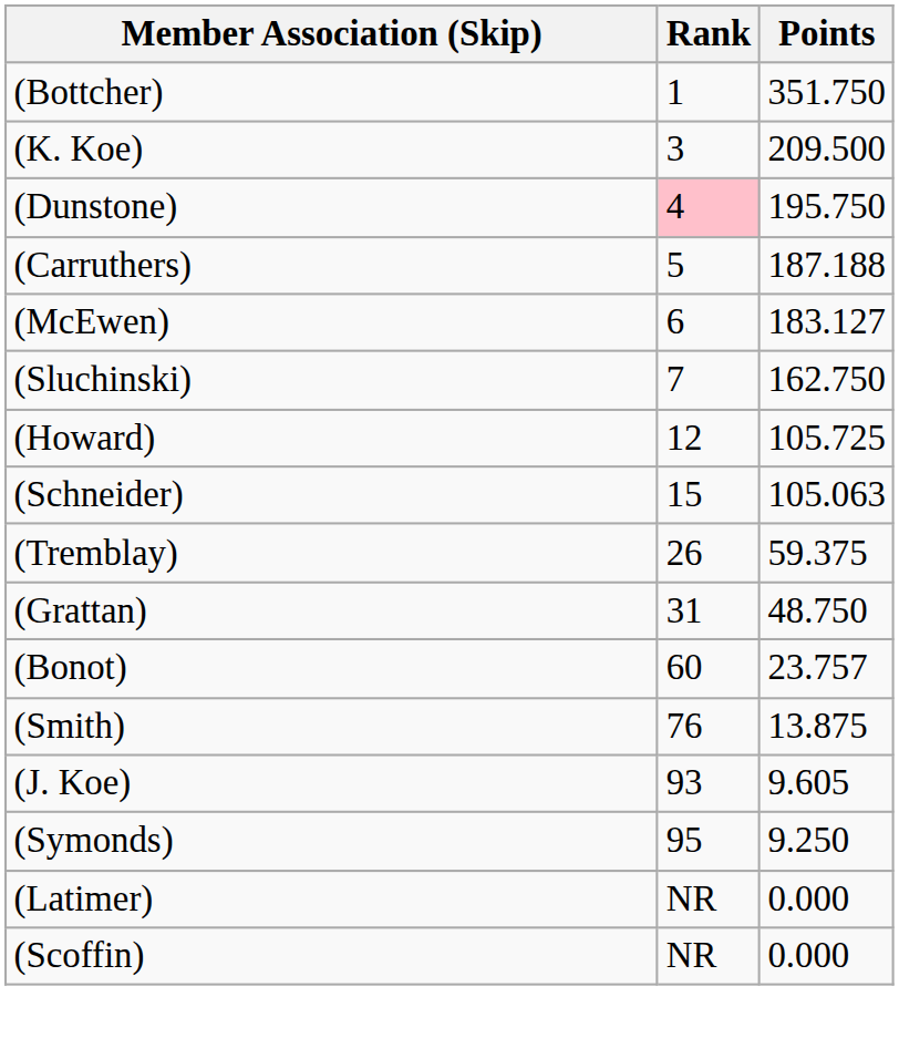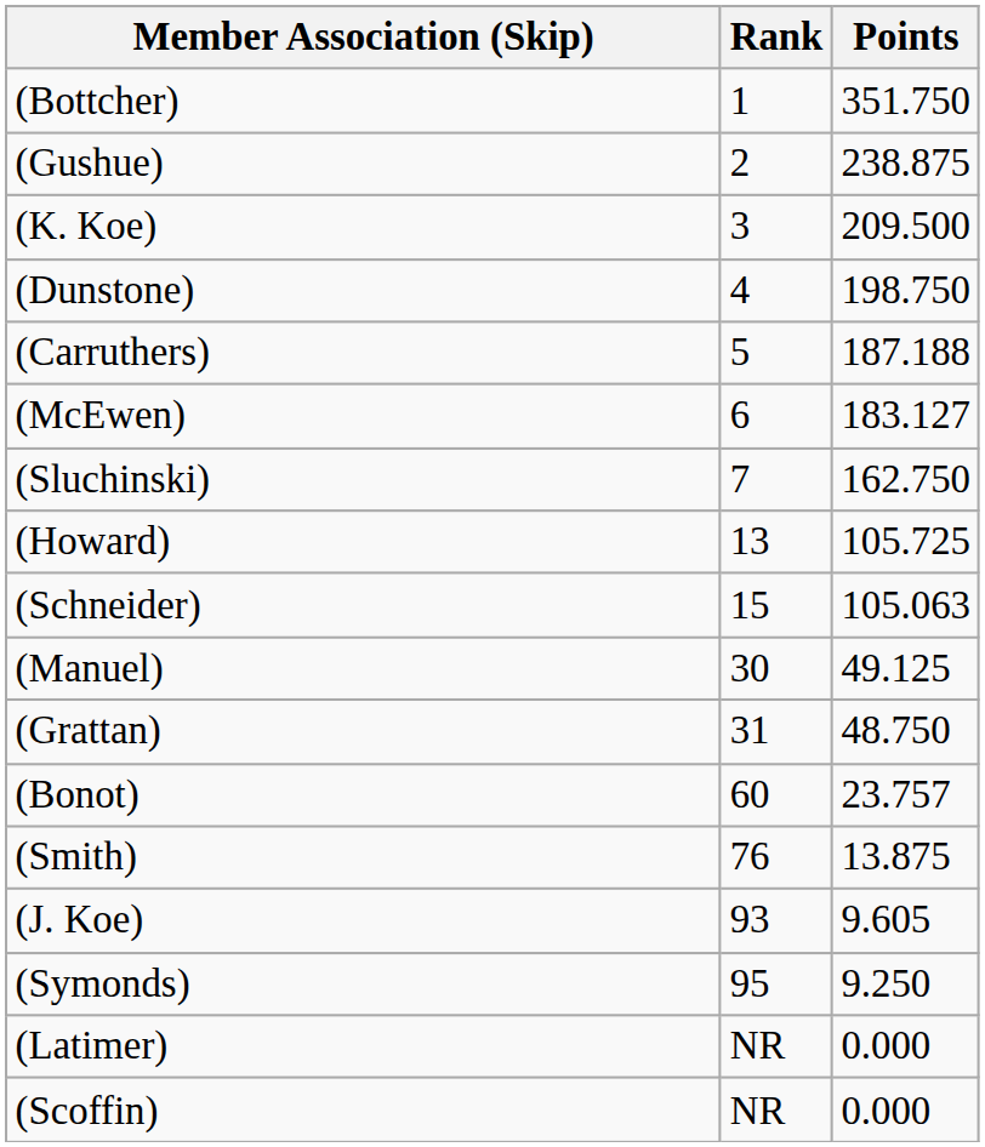 <table class="wikitable">
 <tr>
 <th scope="col" width=280>Member Association (Skip)</th>
 <th scope="col" width=15>Rank</th>
 <th scope="col" width=15>Points</th>
 </tr>
 <tr>
 <td> (Bottcher)</td>
 <td>1</td>
 <td>351.750</td>
 </tr>
 <tr>
+<td> (Gushue)</td>
+<td>2</td>
+<td>238.875</td>
+</tr>
+<tr>
 <td> (K. Koe)</td>
 <td>3</td>
 <td>209.500</td>
 </tr>
 <tr>
 <td> (Dunstone)</td>
-<td style="background: pink;">4</td>
-<td>195.750</td>
+<td>4</td>
+<td>198.750</td>
 </tr>
 <tr>
 <td> (Carruthers)</td>
 <td>5</td>
 <td>187.188</td>
 </tr>
 <tr>
 <td> (McEwen)</td>
 <td>6</td>
 <td>183.127</td>
 </tr>
 <tr>
 <td> (Sluchinski)</td>
 <td>7</td>
 <td>162.750</td>
 </tr>
 <tr>
 <td> (Howard)</td>
-<td>12</td>
+<td>13</td>
 <td>105.725</td>
 </tr>
 <tr>
 <td> (Schneider)</td>
 <td>15</td>
 <td>105.063</td>
 </tr>
 <tr>
-<td> (Tremblay)</td>
-<td>26</td>
-<td>59.375</td>
+<td> (Manuel)</td>
+<td>30</td>
+<td>49.125</td>
 </tr>
 <tr>
 <td> (Grattan)</td>
 <td>31</td>
 <td>48.750</td>
 </tr>
 <tr>
 <td> (Bonot)</td>
 <td>60</td>
 <td>23.757</td>
 </tr>
 <tr>
 <td> (Smith)</td>
 <td>76</td>
 <td>13.875</td>
 </tr>
 <tr>
 <td> (J. Koe)</td>
 <td>93</td>
 <td>9.605</td>
 </tr>
 <tr>
 <td> (Symonds)</td>
 <td>95</td>
 <td>9.250</td>
 </tr>
 <tr>
 <td> (Latimer)</td>
 <td>NR</td>
 <td>0.000</td>
 </tr>
 <tr>
 <td> (Scoffin)</td>
 <td>NR</td>
 <td>0.000</td>
 </tr>
 </table>
